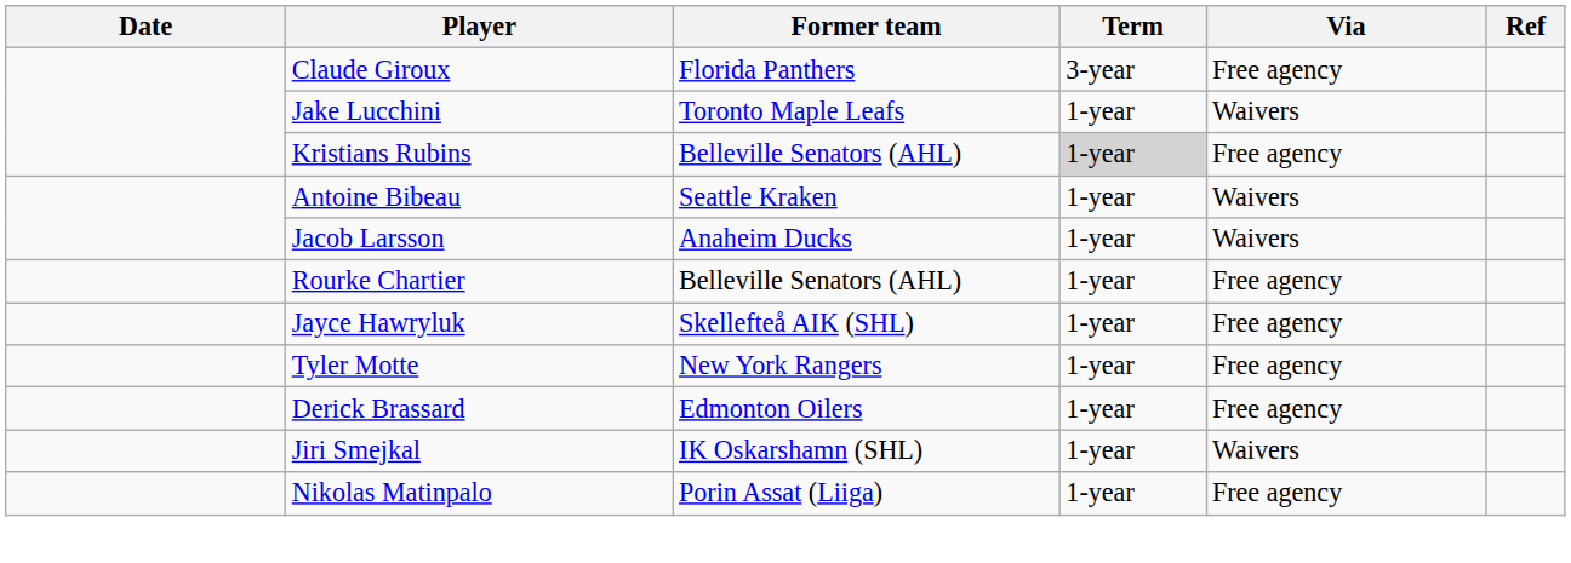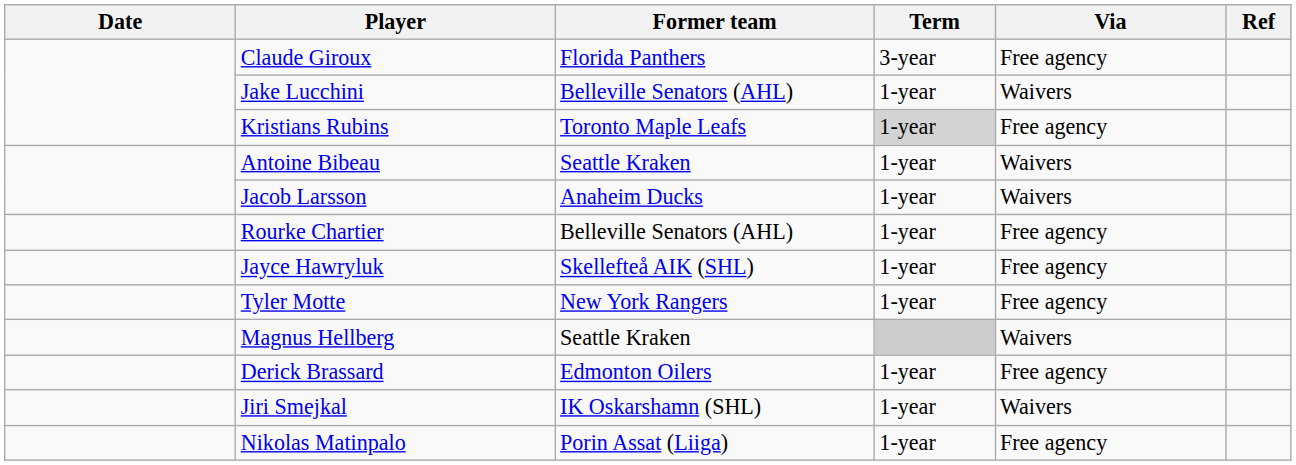 <table class="wikitable">
 <tr style="background:#ddd; text-align:center;">
 <th style="width: 10em;">Date</th>
 <th style="width: 14em;">Player</th>
 <th style="width: 14em;">Former team</th>
 <th style="width: 5em;">Term</th>
 <th style="width: 10em;">Via</th>
 <th style="width: 2.5em;">Ref</th>
 </tr>
 <tr>
 <td rowspan=3></td>
 <td><a href='#'>Claude Giroux</a></td>
 <td><a href='#'>Florida Panthers</a></td>
 <td>3-year</td>
 <td>Free agency</td>
 <td></td>
 </tr>
 <tr>
 <td><a href='#'>Jake Lucchini</a></td>
-<td><a href='#'>Toronto Maple Leafs</a></td>
+<td><a href='#'>Belleville Senators</a> (<a href='#'>AHL</a>)</td>
 <td>1-year</td>
 <td>Waivers</td>
 <td></td>
 </tr>
 <tr>
 <td><a href='#'>Kristians Rubins</a></td>
-<td><a href='#'>Belleville Senators</a> (<a href='#'>AHL</a>)</td>
+<td><a href='#'>Toronto Maple Leafs</a></td>
 <td style="background: lightgrey;">1-year</td>
 <td>Free agency</td>
 <td></td>
 </tr>
 <tr>
 <td rowspan=2></td>
 <td><a href='#'>Antoine Bibeau</a></td>
 <td><a href='#'>Seattle Kraken</a></td>
 <td>1-year</td>
 <td>Waivers</td>
 <td></td>
 </tr>
 <tr>
 <td><a href='#'>Jacob Larsson</a></td>
 <td><a href='#'>Anaheim Ducks</a></td>
 <td>1-year</td>
 <td>Waivers</td>
 <td></td>
 </tr>
 <tr>
 <td></td>
 <td><a href='#'>Rourke Chartier</a></td>
 <td>Belleville Senators (AHL)</td>
 <td>1-year</td>
 <td>Free agency</td>
 <td></td>
 </tr>
 <tr>
 <td></td>
 <td><a href='#'>Jayce Hawryluk</a></td>
 <td><a href='#'>Skellefteå AIK</a> (<a href='#'>SHL</a>)</td>
 <td>1-year</td>
 <td>Free agency</td>
 <td></td>
 </tr>
 <tr>
 <td></td>
 <td><a href='#'>Tyler Motte</a></td>
 <td><a href='#'>New York Rangers</a></td>
 <td>1-year</td>
 <td>Free agency</td>
 <td></td>
 </tr>
 <tr>
 <td></td>
+<td><a href='#'>Magnus Hellberg</a></td>
+<td>Seattle Kraken</td>
+<td style="background:#ccc;"></td>
+<td>Waivers</td>
+<td></td>
+</tr>
+<tr>
+<td></td>
 <td><a href='#'>Derick Brassard</a></td>
 <td><a href='#'>Edmonton Oilers</a></td>
 <td>1-year</td>
 <td>Free agency</td>
 <td></td>
 </tr>
 <tr>
 <td></td>
 <td><a href='#'>Jiri Smejkal</a></td>
 <td><a href='#'>IK Oskarshamn</a> (SHL)</td>
 <td>1-year</td>
 <td>Waivers</td>
 <td></td>
 </tr>
 <tr>
 <td></td>
 <td><a href='#'>Nikolas Matinpalo</a></td>
 <td><a href='#'>Porin Assat</a> (<a href='#'>Liiga</a>)</td>
 <td>1-year</td>
 <td>Free agency</td>
 <td></td>
 </tr>
 </table>
